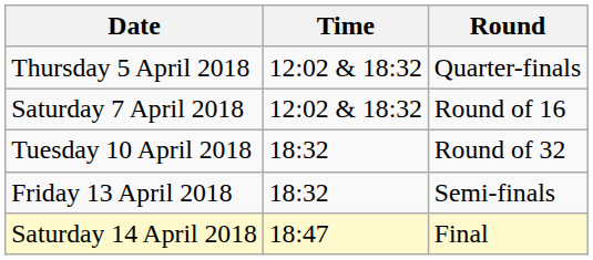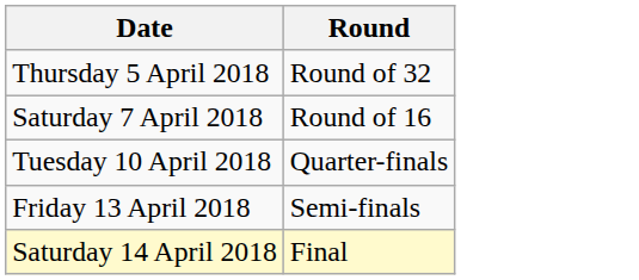 <table class="wikitable">
 <tr>
 <th>Date</th>
-<th>Time</th>
 <th>Round</th>
 </tr>
 <tr>
 <td>Thursday 5 April 2018</td>
-<td>12:02 & 18:32</td>
-<td>Quarter-finals</td>
+<td>Round of 32</td>
 </tr>
 <tr>
 <td>Saturday 7 April 2018</td>
-<td>12:02 & 18:32</td>
 <td>Round of 16</td>
 </tr>
 <tr>
 <td>Tuesday 10 April 2018</td>
-<td>18:32</td>
-<td>Round of 32</td>
+<td>Quarter-finals</td>
 </tr>
 <tr>
 <td>Friday 13 April 2018</td>
-<td>18:32</td>
 <td>Semi-finals</td>
 </tr>
 <tr>
 <td style=background:lemonchiffon>Saturday 14 April 2018</td>
-<td style=background:lemonchiffon>18:47</td>
 <td style=background:lemonchiffon>Final</td>
 </tr>
 </table>
